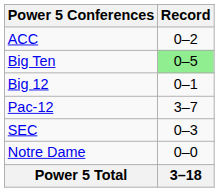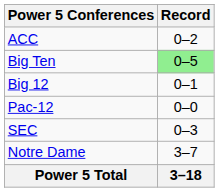 <table class="wikitable">
 <tr>
 <th>Power 5 Conferences</th>
 <th>Record</th>
 </tr>
 <tr>
 <td><a href='#'>ACC</a></td>
 <td align=center>0–2</td>
 </tr>
 <tr>
 <td><a href='#'>Big Ten</a></td>
 <td align=center style="background: lightgreen;">0–5</td>
 </tr>
 <tr>
 <td><a href='#'>Big 12</a></td>
 <td align=center>0–1</td>
 </tr>
 <tr>
 <td><a href='#'>Pac-12</a></td>
-<td align=center>3–7</td>
+<td align=center>0–0</td>
 </tr>
 <tr>
 <td><a href='#'>SEC</a></td>
 <td align=center>0–3</td>
 </tr>
 <tr>
 <td><a href='#'>Notre Dame</a></td>
-<td align=center>0–0</td>
+<td align=center>3–7</td>
 </tr>
 <tr>
 <th>Power 5 Total</th>
 <th>3–18</th>
 </tr>
 </table>
